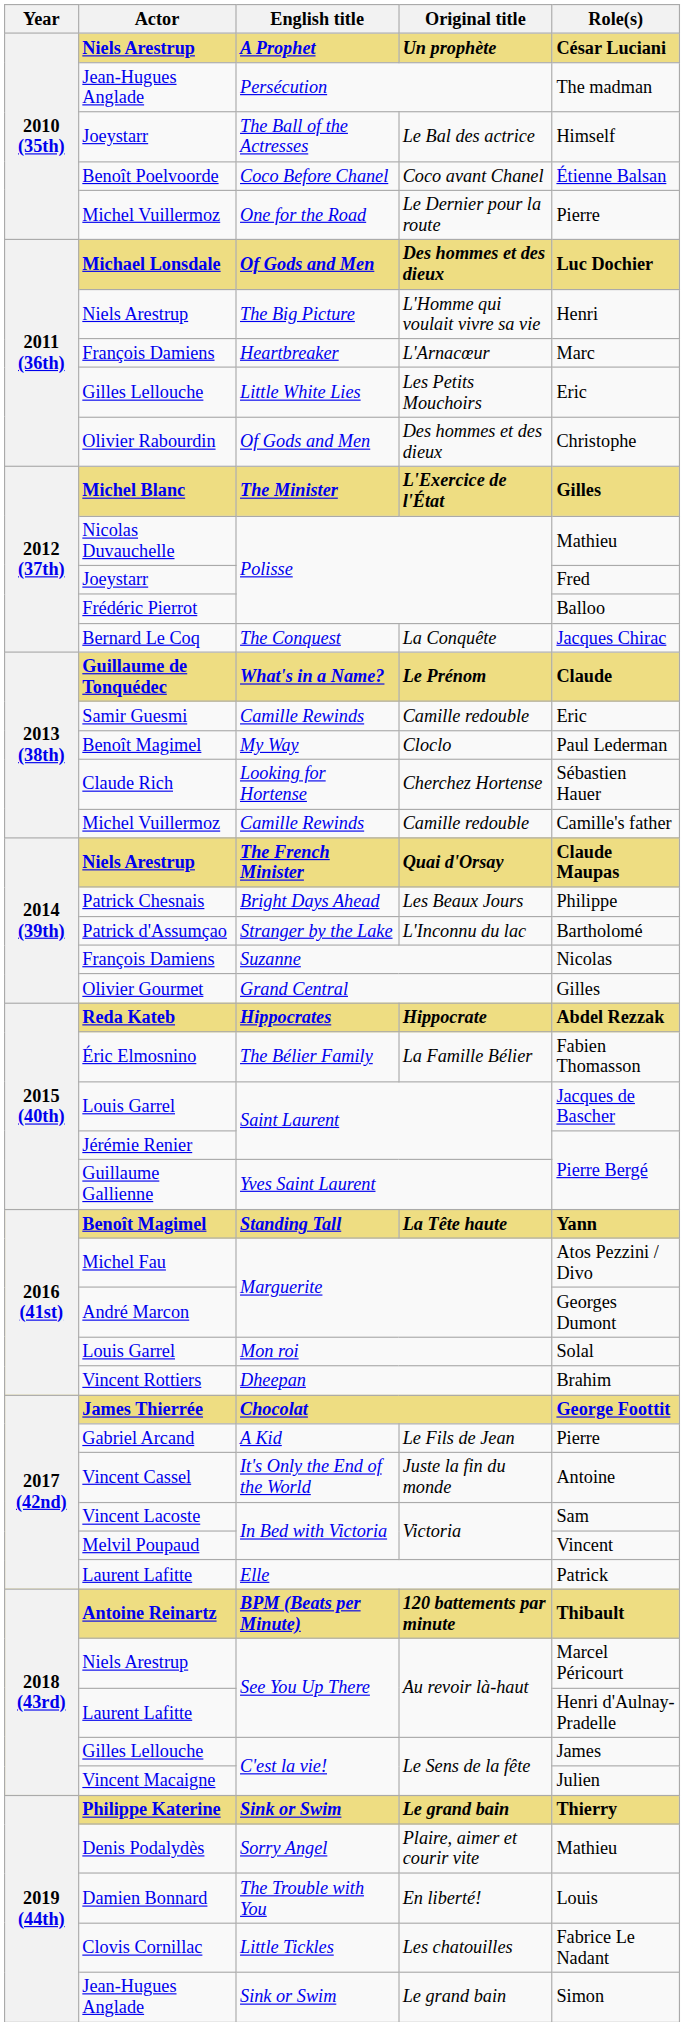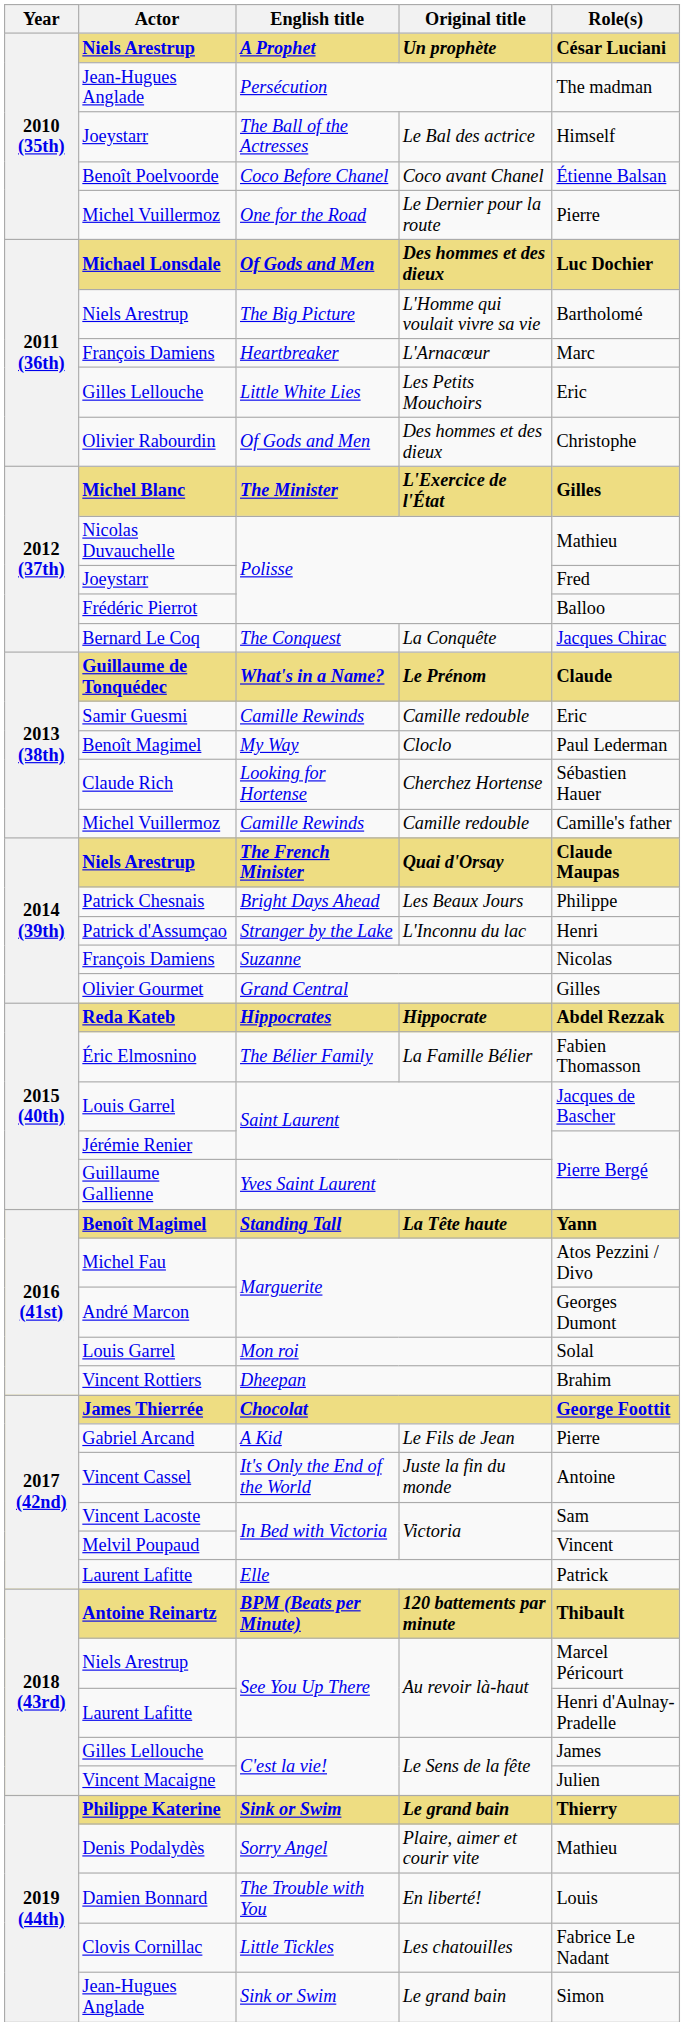 <table class="wikitable" width="95%" cellpadding="5">
 <tr>
 <th width="100">Year</th>
 <th width="300">Actor</th>
 <th width="300">English title</th>
 <th width="300">Original title</th>
 <th width="200">Role(s)</th>
 </tr>
 <tr>
 <th rowspan="5" style="text-align:center;">2010<br><a href='#'>(35th)</a></th>
 <td style="background:#eedd82;"><a href='#'><strong>Niels Arestrup</strong></a></td>
 <td style="background:#eedd82;"><em><a href='#'><strong>A Prophet</strong></a></em></td>
 <td style="background:#eedd82;"><strong><em>Un prophète</em></strong></td>
 <td style="background:#eedd82;"><strong>César Luciani</strong></td>
 </tr>
 <tr>
 <td><a href='#'>Jean-Hugues Anglade</a></td>
 <td colspan="2"><em><a href='#'>Persécution</a></em></td>
 <td>The madman</td>
 </tr>
 <tr>
 <td><a href='#'>Joeystarr</a></td>
 <td><em><a href='#'>The Ball of the Actresses</a></em></td>
 <td><em>Le Bal des actrice</em></td>
 <td>Himself</td>
 </tr>
 <tr>
 <td><a href='#'>Benoît Poelvoorde</a></td>
 <td><em><a href='#'>Coco Before Chanel</a></em></td>
 <td><em>Coco avant Chanel</em></td>
 <td><a href='#'>Étienne Balsan</a></td>
 </tr>
 <tr>
 <td><a href='#'>Michel Vuillermoz</a></td>
 <td><em><a href='#'>One for the Road</a></em></td>
 <td><em>Le Dernier pour la route</em></td>
 <td>Pierre</td>
 </tr>
 <tr>
 <th rowspan="5" style="text-align:center;">2011<br><a href='#'>(36th)</a></th>
 <td style="background:#eedd82;"><a href='#'><strong>Michael Lonsdale</strong></a></td>
 <td style="background:#eedd82;"><em><a href='#'><strong>Of Gods and Men</strong></a></em></td>
 <td style="background:#eedd82;"><strong><em>Des hommes et des dieux</em></strong></td>
 <td style="background:#eedd82;"><strong>Luc Dochier</strong></td>
 </tr>
 <tr>
 <td><a href='#'>Niels Arestrup</a></td>
 <td><em><a href='#'>The Big Picture</a></em></td>
 <td><em>L'Homme qui voulait vivre sa vie</em></td>
-<td>Henri</td>
+<td>Bartholomé</td>
 </tr>
 <tr>
 <td><a href='#'>François Damiens</a></td>
 <td><em><a href='#'>Heartbreaker</a></em></td>
 <td><em>L'Arnacœur</em></td>
 <td>Marc</td>
 </tr>
 <tr>
 <td><a href='#'>Gilles Lellouche</a></td>
 <td><em><a href='#'>Little White Lies</a></em></td>
 <td><em>Les Petits Mouchoirs</em></td>
 <td>Eric</td>
 </tr>
 <tr>
 <td><a href='#'>Olivier Rabourdin</a></td>
 <td><em><a href='#'>Of Gods and Men</a></em></td>
 <td><em>Des hommes et des dieux</em></td>
 <td>Christophe</td>
 </tr>
 <tr>
 <th rowspan="5" style="text-align:center;">2012<br><a href='#'>(37th)</a></th>
 <td style="background:#eedd82;"><a href='#'><strong>Michel Blanc</strong></a></td>
 <td style="background:#eedd82;"><em><a href='#'><strong>The Minister</strong></a></em></td>
 <td style="background:#eedd82;"><strong><em>L'Exercice de l'État</em></strong></td>
 <td style="background:#eedd82;"><strong>Gilles</strong></td>
 </tr>
 <tr>
 <td><a href='#'>Nicolas Duvauchelle</a></td>
 <td rowspan=3 colspan="2"><em><a href='#'>Polisse</a></em></td>
 <td>Mathieu</td>
 </tr>
 <tr>
 <td><a href='#'>Joeystarr</a></td>
 <td>Fred</td>
 </tr>
 <tr>
 <td><a href='#'>Frédéric Pierrot</a></td>
 <td>Balloo</td>
 </tr>
 <tr>
 <td><a href='#'>Bernard Le Coq</a></td>
 <td><em><a href='#'>The Conquest</a></em></td>
 <td><em>La Conquête</em></td>
 <td><a href='#'>Jacques Chirac</a></td>
 </tr>
 <tr>
 <th rowspan="5" style="text-align:center;">2013<br><a href='#'>(38th)</a></th>
 <td style="background:#eedd82;"><a href='#'><strong>Guillaume de Tonquédec</strong></a></td>
 <td style="background:#eedd82;"><em><a href='#'><strong>What's in a Name?</strong></a></em></td>
 <td style="background:#eedd82;"><strong><em>Le Prénom</em></strong></td>
 <td style="background:#eedd82;"><strong>Claude</strong></td>
 </tr>
 <tr>
 <td><a href='#'>Samir Guesmi</a></td>
 <td><em><a href='#'>Camille Rewinds</a></em></td>
 <td><em>Camille redouble</em></td>
 <td>Eric</td>
 </tr>
 <tr>
 <td><a href='#'>Benoît Magimel</a></td>
 <td><em><a href='#'>My Way</a></em></td>
 <td><em>Cloclo</em></td>
 <td>Paul Lederman</td>
 </tr>
 <tr>
 <td><a href='#'>Claude Rich</a></td>
 <td><em><a href='#'>Looking for Hortense</a></em></td>
 <td><em>Cherchez Hortense</em></td>
 <td>Sébastien Hauer</td>
 </tr>
 <tr>
 <td><a href='#'>Michel Vuillermoz</a></td>
 <td><em><a href='#'>Camille Rewinds</a></em></td>
 <td><em>Camille redouble</em></td>
 <td>Camille's father</td>
 </tr>
 <tr>
 <th rowspan="5" style="text-align:center;">2014<br><a href='#'>(39th)</a></th>
 <td style="background:#eedd82;"><a href='#'><strong>Niels Arestrup</strong></a></td>
 <td style="background:#eedd82;"><em><a href='#'><strong>The French Minister</strong></a></em></td>
 <td style="background:#eedd82;"><strong><em>Quai d'Orsay</em></strong></td>
 <td style="background:#eedd82;"><strong>Claude Maupas</strong></td>
 </tr>
 <tr>
 <td><a href='#'>Patrick Chesnais</a></td>
 <td><em><a href='#'>Bright Days Ahead</a></em></td>
 <td><em>Les Beaux Jours</em></td>
 <td>Philippe</td>
 </tr>
 <tr>
 <td><a href='#'>Patrick d'Assumçao</a></td>
 <td><em><a href='#'>Stranger by the Lake</a></em></td>
 <td><em>L'Inconnu du lac</em></td>
-<td>Bartholomé</td>
+<td>Henri</td>
 </tr>
 <tr>
 <td><a href='#'>François Damiens</a></td>
 <td colspan="2"><em><a href='#'>Suzanne</a></em></td>
 <td>Nicolas</td>
 </tr>
 <tr>
 <td><a href='#'>Olivier Gourmet</a></td>
 <td colspan="2"><em><a href='#'>Grand Central</a></em></td>
 <td>Gilles</td>
 </tr>
 <tr>
 <th rowspan="5" style="text-align:center;">2015<br><a href='#'>(40th)</a></th>
 <td style="background:#eedd82;"><a href='#'><strong>Reda Kateb</strong></a></td>
 <td style="background:#eedd82;"><em><a href='#'><strong>Hippocrates</strong></a></em></td>
 <td style="background:#eedd82;"><strong><em>Hippocrate</em></strong></td>
 <td style="background:#eedd82;"><strong>Abdel Rezzak</strong></td>
 </tr>
 <tr>
 <td><a href='#'>Éric Elmosnino</a></td>
 <td><em><a href='#'>The Bélier Family</a></em></td>
 <td><em>La Famille Bélier</em></td>
 <td>Fabien Thomasson</td>
 </tr>
 <tr>
 <td><a href='#'>Louis Garrel</a></td>
 <td rowspan=2 colspan="2"><em><a href='#'>Saint Laurent</a></em></td>
 <td><a href='#'>Jacques de Bascher</a></td>
 </tr>
 <tr>
 <td><a href='#'>Jérémie Renier</a></td>
 <td rowspan="2"><a href='#'>Pierre Bergé</a></td>
 </tr>
 <tr>
 <td><a href='#'>Guillaume Gallienne</a></td>
 <td colspan="2"><em><a href='#'>Yves Saint Laurent</a></em></td>
 </tr>
 <tr style="background:#eedd82;">
 <th rowspan="5">2016<br><a href='#'>(41st)</a></th>
 <td><a href='#'><strong>Benoît Magimel</strong></a></td>
 <td><em><a href='#'><strong>Standing Tall</strong></a></em></td>
 <td><strong><em>La Tête haute</em></strong></td>
 <td><strong>Yann</strong></td>
 </tr>
 <tr>
 <td><a href='#'>Michel Fau</a></td>
 <td rowspan=2 colspan="2"><em><a href='#'>Marguerite</a></em></td>
 <td>Atos Pezzini / Divo</td>
 </tr>
 <tr>
 <td><a href='#'>André Marcon</a></td>
 <td>Georges Dumont</td>
 </tr>
 <tr>
 <td><a href='#'>Louis Garrel</a></td>
 <td colspan="2"><em><a href='#'>Mon roi</a></em></td>
 <td>Solal</td>
 </tr>
 <tr>
 <td><a href='#'>Vincent Rottiers</a></td>
 <td colspan="2"><em><a href='#'>Dheepan</a></em></td>
 <td>Brahim</td>
 </tr>
 <tr style="background:#eedd82;">
 <th rowspan="6">2017<br><a href='#'>(42nd)</a></th>
 <td><a href='#'><strong>James Thierrée</strong></a></td>
 <td colspan="2"><em><a href='#'><strong>Chocolat</strong></a></em></td>
 <td><strong><a href='#'>George Foottit</a></strong></td>
 </tr>
 <tr>
 <td><a href='#'>Gabriel Arcand</a></td>
 <td><em><a href='#'>A Kid</a></em></td>
 <td><em>Le Fils de Jean</em></td>
 <td>Pierre</td>
 </tr>
 <tr>
 <td><a href='#'>Vincent Cassel</a></td>
 <td><em><a href='#'>It's Only the End of the World</a></em></td>
 <td><em>Juste la fin du monde</em></td>
 <td>Antoine</td>
 </tr>
 <tr>
 <td><a href='#'>Vincent Lacoste</a></td>
 <td rowspan=2><em><a href='#'>In Bed with Victoria</a></em></td>
 <td rowspan=2><em>Victoria</em></td>
 <td>Sam</td>
 </tr>
 <tr>
 <td><a href='#'>Melvil Poupaud</a></td>
 <td>Vincent</td>
 </tr>
 <tr>
 <td><a href='#'>Laurent Lafitte</a></td>
 <td colspan="2"><em><a href='#'>Elle</a></em></td>
 <td>Patrick</td>
 </tr>
 <tr style="background:#eedd82;">
 <th rowspan="5">2018<br><a href='#'>(43rd)</a></th>
 <td><strong><a href='#'>Antoine Reinartz</a></strong></td>
 <td><strong><em><a href='#'>BPM (Beats per Minute)</a></em></strong></td>
 <td><strong><em>120 battements par minute</em></strong></td>
 <td><strong>Thibault</strong></td>
 </tr>
 <tr>
 <td><a href='#'>Niels Arestrup</a></td>
 <td rowspan=2><em><a href='#'>See You Up There</a></em></td>
 <td rowspan=2><em>Au revoir là-haut</em></td>
 <td>Marcel Péricourt</td>
 </tr>
 <tr>
 <td><a href='#'>Laurent Lafitte</a></td>
 <td>Henri d'Aulnay-Pradelle</td>
 </tr>
 <tr>
 <td><a href='#'>Gilles Lellouche</a></td>
 <td rowspan=2><em><a href='#'>C'est la vie!</a></em></td>
 <td rowspan=2><em>Le Sens de la fête</em></td>
 <td>James</td>
 </tr>
 <tr>
 <td><a href='#'>Vincent Macaigne</a></td>
 <td>Julien</td>
 </tr>
 <tr>
 <th rowspan="5" style="text-align:center;">2019<br><a href='#'>(44th)</a></th>
 <td style="background:#eedd82;"><strong><a href='#'>Philippe Katerine</a></strong></td>
 <td style="background:#eedd82;"><em><a href='#'><strong>Sink or Swim</strong></a></em></td>
 <td style="background:#eedd82;"><strong><em>Le grand bain</em></strong></td>
 <td style="background:#eedd82;"><strong>Thierry</strong></td>
 </tr>
 <tr>
 <td><a href='#'>Denis Podalydès</a></td>
 <td><em><a href='#'>Sorry Angel</a></em></td>
 <td><em>Plaire, aimer et courir vite</em></td>
 <td>Mathieu</td>
 </tr>
 <tr>
 <td><a href='#'>Damien Bonnard</a></td>
 <td><em><a href='#'>The Trouble with You</a></em></td>
 <td><em>En liberté!</em></td>
 <td>Louis</td>
 </tr>
 <tr>
 <td><a href='#'>Clovis Cornillac</a></td>
 <td><em><a href='#'>Little Tickles</a></em></td>
 <td><em>Les chatouilles</em></td>
 <td>Fabrice Le Nadant</td>
 </tr>
 <tr>
 <td><a href='#'>Jean-Hugues Anglade</a></td>
 <td><em><a href='#'>Sink or Swim</a></em></td>
 <td><em>Le grand bain</em></td>
 <td>Simon</td>
 </tr>
 </table>
